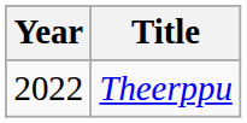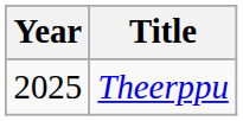 <table class="wikitable">
 <tr>
 <th>Year</th>
 <th>Title</th>
 </tr>
 <tr>
-<td>2022</td>
+<td>2025</td>
 <td><em><a href='#'>Theerppu</a></em></td>
 </tr>
 </table>
